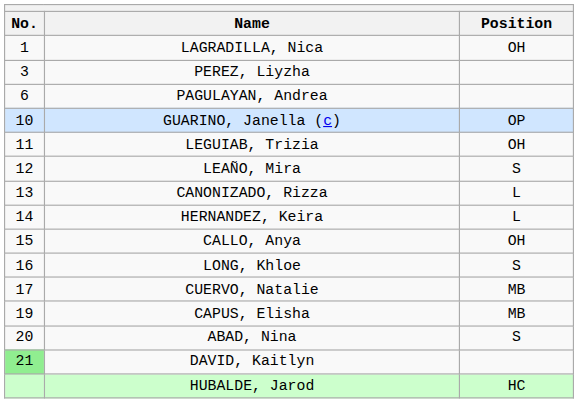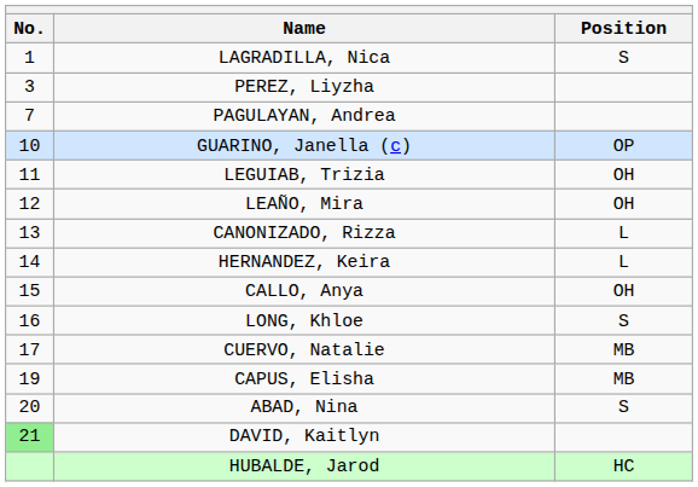 <table class="wikitable mw-collapsible mw-collapsed" style="text-align:center; width:500px; border:none">
 <tr>
 <th style="text-align:center" colspan="3"></th>
 </tr>
 <tr>
 <th style="width:7%">No.</th>
 <th>Name</th>
 <th style="width:20%">Position</th>
 </tr>
 <tr>
 <td>1</td>
 <td>LAGRADILLA, Nica</td>
-<td>OH</td>
+<td>S</td>
 </tr>
 <tr>
 <td>3</td>
 <td>PEREZ, Liyzha</td>
 <td></td>
 </tr>
 <tr>
-<td>6</td>
+<td>7</td>
 <td>PAGULAYAN, Andrea</td>
 <td></td>
 </tr>
 <tr bgcolor=#D0E6FF>
 <td>10</td>
 <td>GUARINO, Janella (<a href='#'>c</a>)</td>
 <td>OP</td>
 </tr>
 <tr>
 <td>11</td>
 <td>LEGUIAB, Trizia</td>
 <td>OH</td>
 </tr>
 <tr>
 <td>12</td>
 <td>LEAÑO, Mira</td>
-<td>S</td>
+<td>OH</td>
 </tr>
 <tr>
 <td>13</td>
 <td>CANONIZADO, Rizza</td>
 <td>L</td>
 </tr>
 <tr>
 <td>14</td>
 <td>HERNANDEZ, Keira</td>
 <td>L</td>
 </tr>
 <tr>
 <td>15</td>
 <td>CALLO, Anya</td>
 <td>OH</td>
 </tr>
 <tr>
 <td>16</td>
 <td>LONG, Khloe</td>
 <td>S</td>
 </tr>
 <tr>
 <td>17</td>
 <td>CUERVO, Natalie</td>
 <td>MB</td>
 </tr>
 <tr>
 <td>19</td>
 <td>CAPUS, Elisha</td>
 <td>MB</td>
 </tr>
 <tr>
 <td>20</td>
 <td>ABAD, Nina</td>
 <td>S</td>
 </tr>
 <tr>
 <td style="background: lightgreen;">21</td>
 <td>DAVID, Kaitlyn</td>
 <td></td>
 </tr>
 <tr bgcolor=#CCFFCC>
 <td></td>
 <td>HUBALDE, Jarod</td>
 <td>HC</td>
 </tr>
 </table>
